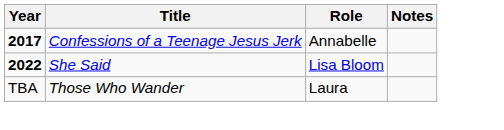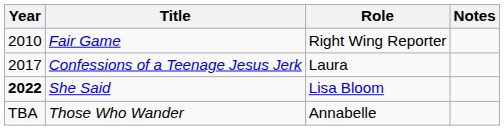 <table class="wikitable sortable">
 <tr>
 <th>Year</th>
 <th>Title</th>
 <th>Role</th>
 <th>Notes</th>
 </tr>
 <tr>
-<td><strong>2017</strong></td>
+<td>2010</td>
+<td><a href='#'><em>Fair Game</em></a></td>
+<td>Right Wing Reporter</td>
+<td></td>
+</tr>
+<tr>
+<td>2017</td>
 <td><em><a href='#'>Confessions of a Teenage Jesus Jerk</a></em></td>
-<td>Annabelle</td>
+<td>Laura</td>
 <td></td>
 </tr>
 <tr>
 <td><strong>2022</strong></td>
 <td><a href='#'><em>She Said</em></a></td>
 <td><a href='#'>Lisa Bloom</a></td>
 <td></td>
 </tr>
 <tr>
 <td>TBA</td>
 <td><em>Those Who Wander</em></td>
-<td>Laura</td>
+<td>Annabelle</td>
 <td></td>
 </tr>
 </table>
